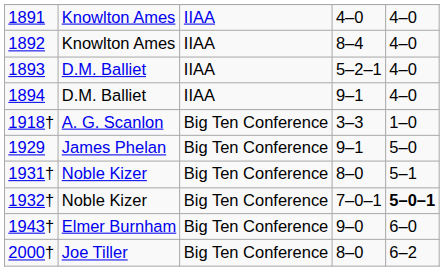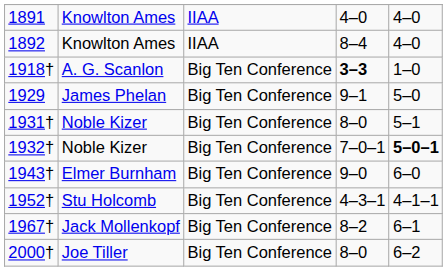 <table class="wikitable">
 <tr>
 </tr>
 <tr>
 <td><a href='#'>1891</a></td>
 <td><a href='#'>Knowlton Ames</a></td>
 <td><a href='#'>IIAA</a></td>
 <td>4–0</td>
 <td>4–0</td>
 </tr>
 <tr>
 <td><a href='#'>1892</a></td>
 <td>Knowlton Ames</td>
 <td>IIAA</td>
 <td>8–4</td>
 <td>4–0</td>
 </tr>
 <tr>
-<td><a href='#'>1893</a></td>
-<td><a href='#'>D.M. Balliet</a></td>
-<td>IIAA</td>
-<td>5–2–1</td>
-<td>4–0</td>
-</tr>
-<tr>
-<td><a href='#'>1894</a></td>
-<td>D.M. Balliet</td>
-<td>IIAA</td>
-<td>9–1</td>
-<td>4–0</td>
-</tr>
-<tr>
 <td><a href='#'>1918</a>†</td>
 <td><a href='#'>A. G. Scanlon</a></td>
 <td>Big Ten Conference</td>
-<td>3–3</td>
+<td><strong>3–3</strong></td>
 <td>1–0</td>
 </tr>
 <tr>
 <td><a href='#'>1929</a></td>
 <td><a href='#'>James Phelan</a></td>
 <td>Big Ten Conference</td>
 <td>9–1</td>
 <td>5–0</td>
 </tr>
 <tr>
 <td><a href='#'>1931</a>†</td>
 <td><a href='#'>Noble Kizer</a></td>
 <td>Big Ten Conference</td>
 <td>8–0</td>
 <td>5–1</td>
 </tr>
 <tr>
 <td><a href='#'>1932</a>†</td>
 <td>Noble Kizer</td>
 <td>Big Ten Conference</td>
 <td>7–0–1</td>
 <td><strong>5–0–1</strong></td>
 </tr>
 <tr>
 <td><a href='#'>1943</a>†</td>
 <td><a href='#'>Elmer Burnham</a></td>
 <td>Big Ten Conference</td>
 <td>9–0</td>
 <td>6–0</td>
 </tr>
 <tr>
+<td><a href='#'>1952</a>†</td>
+<td><a href='#'>Stu Holcomb</a></td>
+<td>Big Ten Conference</td>
+<td>4–3–1</td>
+<td>4–1–1</td>
+</tr>
+<tr>
+<td><a href='#'>1967</a>†</td>
+<td><a href='#'>Jack Mollenkopf</a></td>
+<td>Big Ten Conference</td>
+<td>8–2</td>
+<td>6–1</td>
+</tr>
+<tr>
 <td><a href='#'>2000</a>†</td>
 <td><a href='#'>Joe Tiller</a></td>
 <td>Big Ten Conference</td>
 <td>8–0</td>
 <td>6–2</td>
 </tr>
 </table>
